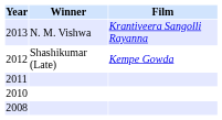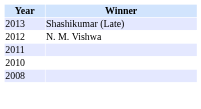 <table cellspacing="1" cellpadding="1" border="0" width="50%">
 <tr bgcolor="#d1e4fd">
 <th>Year</th>
 <th>Winner</th>
-<th>Film</th>
 </tr>
 <tr bgcolor="#e4e8ff">
 <td>2013</td>
-<td>N. M. Vishwa</td>
-<td><em><a href='#'>Krantiveera Sangolli Rayanna</a></em></td>
+<td>Shashikumar (Late)</td>
 </tr>
 <tr>
 <td>2012</td>
-<td>Shashikumar (Late)</td>
-<td><em><a href='#'>Kempe Gowda</a></em> </td>
+<td>N. M. Vishwa</td>
 </tr>
 <tr bgcolor="#e4e8ff">
 <td>2011</td>
-<td></td>
 <td></td>
 </tr>
 <tr>
 <td>2010</td>
 <td></td>
-<td></td>
 </tr>
 <tr bgcolor="#e4e8ff">
 <td>2008</td>
 <td></td>
-<td></td>
 </tr>
 </table>
